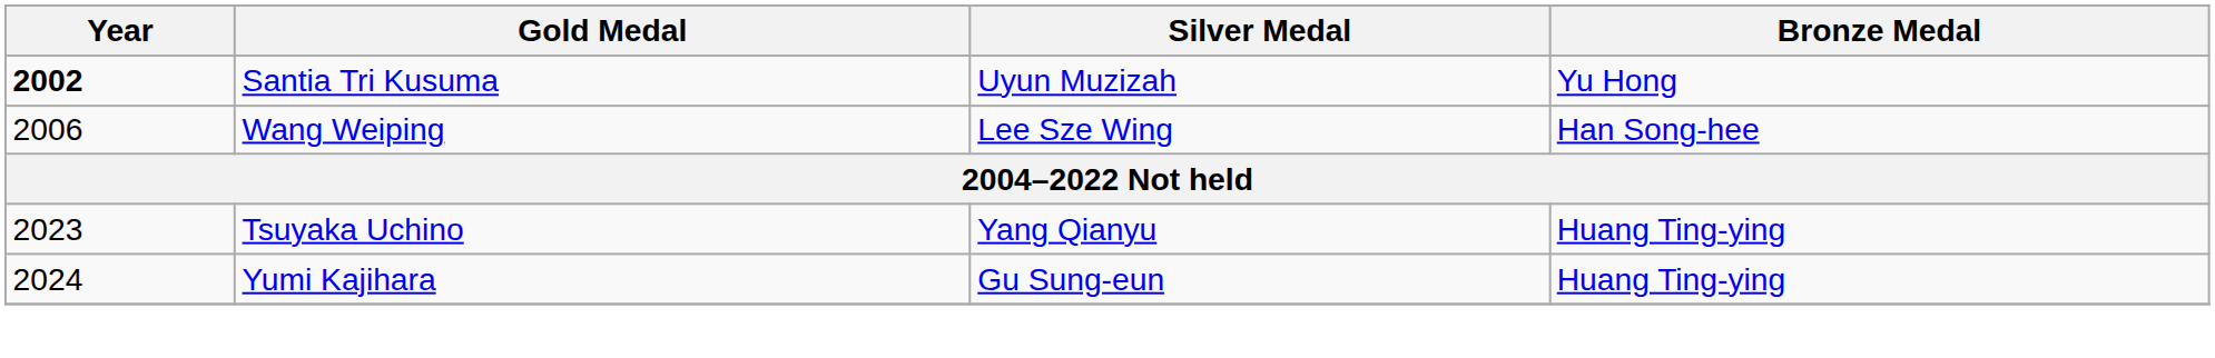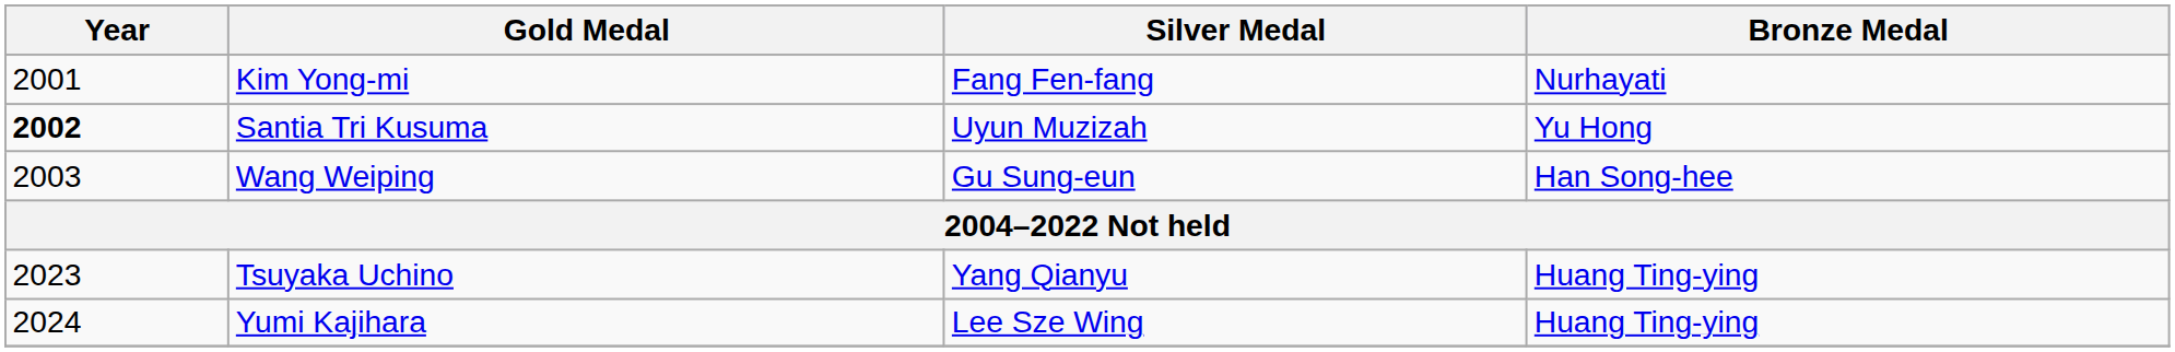 <table class=wikitable style="font-size:90%" width="80%">
 <tr style="background:#ccccff;">
 <th>Year</th>
 <th> <strong>Gold Medal</strong></th>
 <th> <strong>Silver Medal</strong></th>
 <th> <strong>Bronze Medal</strong></th>
 </tr>
 <tr>
+<td>2001</td>
+<td> <a href='#'>Kim Yong-mi</a></td>
+<td> <a href='#'>Fang Fen-fang</a></td>
+<td> <a href='#'>Nurhayati</a></td>
+</tr>
+<tr>
 <td><strong>2002</strong></td>
 <td> <a href='#'>Santia Tri Kusuma</a></td>
 <td> <a href='#'>Uyun Muzizah</a></td>
 <td> <a href='#'>Yu Hong</a></td>
 </tr>
 <tr>
-<td>2006</td>
+<td>2003</td>
 <td> <a href='#'>Wang Weiping</a></td>
-<td> <a href='#'>Lee Sze Wing</a></td>
+<td> <a href='#'>Gu Sung-eun</a></td>
 <td> <a href='#'>Han Song-hee</a></td>
 </tr>
 <tr>
 <th colspan="4">2004–2022 Not held</th>
 </tr>
 <tr>
 <td>2023</td>
 <td> <a href='#'>Tsuyaka Uchino</a></td>
 <td> <a href='#'>Yang Qianyu</a></td>
 <td> <a href='#'>Huang Ting-ying</a></td>
 </tr>
 <tr>
 <td>2024</td>
 <td> <a href='#'>Yumi Kajihara</a></td>
-<td> <a href='#'>Gu Sung-eun</a></td>
+<td> <a href='#'>Lee Sze Wing</a></td>
 <td> <a href='#'>Huang Ting-ying</a></td>
 </tr>
 <tr>
 </tr>
 </table>
